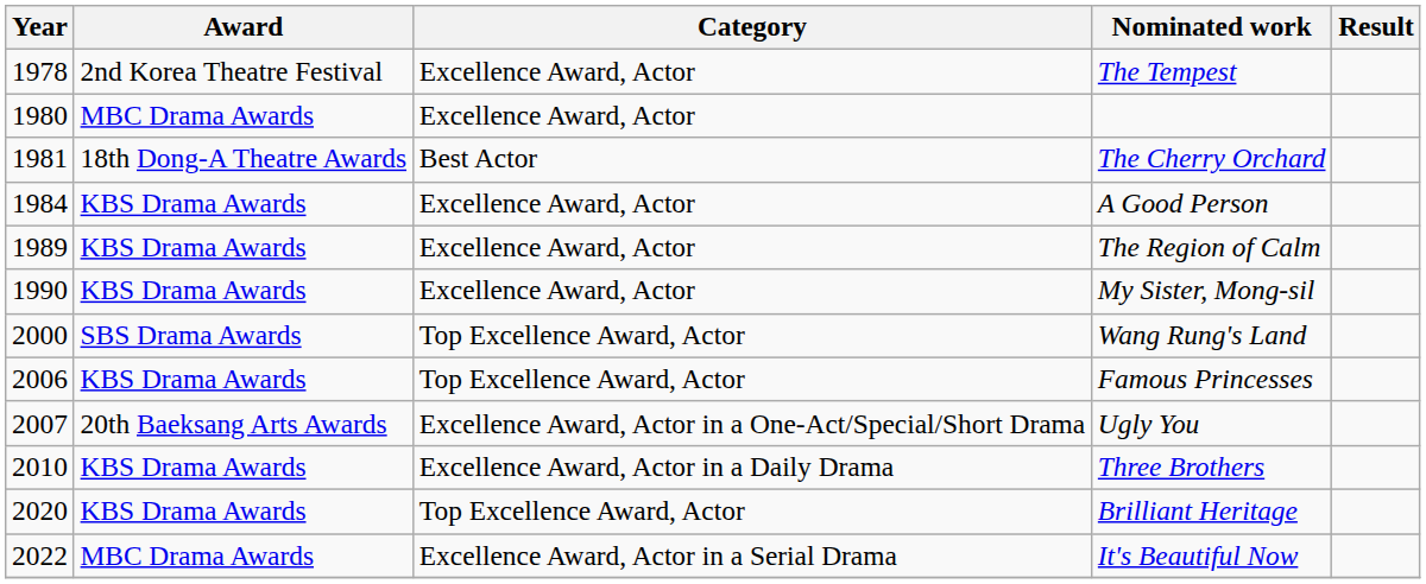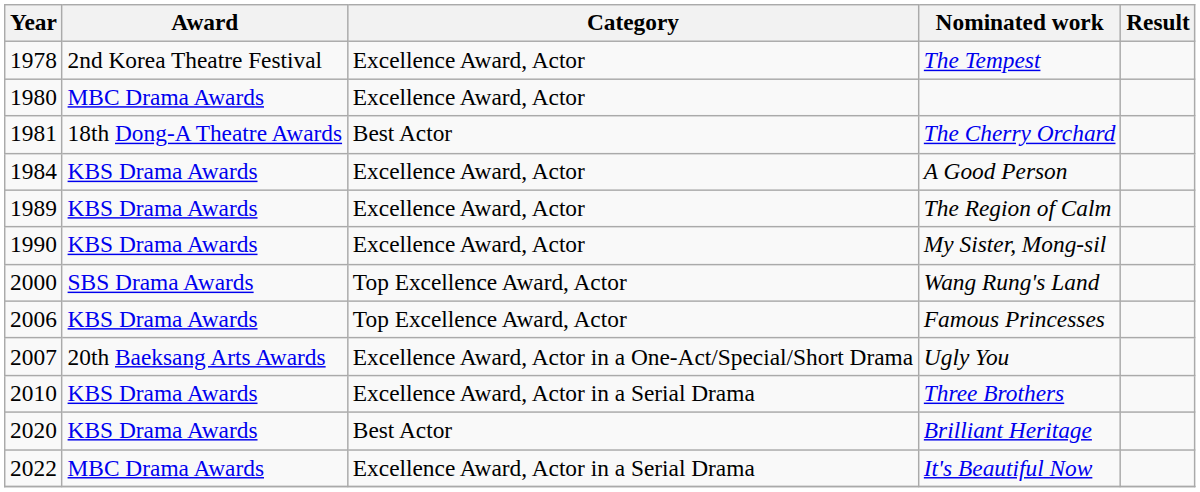 <table class="wikitable sortable">
 <tr>
 <th>Year</th>
 <th>Award</th>
 <th>Category</th>
 <th>Nominated work</th>
 <th>Result</th>
 </tr>
 <tr>
 <td>1978</td>
 <td>2nd Korea Theatre Festival</td>
 <td>Excellence Award, Actor</td>
 <td><em><a href='#'>The Tempest</a></em></td>
 <td></td>
 </tr>
 <tr>
 <td>1980</td>
 <td><a href='#'>MBC Drama Awards</a></td>
 <td>Excellence Award, Actor</td>
 <td></td>
 <td></td>
 </tr>
 <tr>
 <td>1981</td>
 <td>18th <a href='#'>Dong-A Theatre Awards</a></td>
 <td>Best Actor</td>
 <td><em><a href='#'>The Cherry Orchard</a></em></td>
 <td></td>
 </tr>
 <tr>
 <td>1984</td>
 <td><a href='#'>KBS Drama Awards</a></td>
 <td>Excellence Award, Actor</td>
 <td><em>A Good Person</em></td>
 <td></td>
 </tr>
 <tr>
 <td>1989</td>
 <td><a href='#'>KBS Drama Awards</a></td>
 <td>Excellence Award, Actor</td>
 <td><em>The Region of Calm</em></td>
 <td></td>
 </tr>
 <tr>
 <td>1990</td>
 <td><a href='#'>KBS Drama Awards</a></td>
 <td>Excellence Award, Actor</td>
 <td><em>My Sister, Mong-sil</em></td>
 <td></td>
 </tr>
 <tr>
 <td>2000</td>
 <td><a href='#'>SBS Drama Awards</a></td>
 <td>Top Excellence Award, Actor</td>
 <td><em>Wang Rung's Land</em></td>
 <td></td>
 </tr>
 <tr>
 <td>2006</td>
 <td><a href='#'>KBS Drama Awards</a></td>
 <td>Top Excellence Award, Actor</td>
 <td><em>Famous Princesses</em></td>
 <td></td>
 </tr>
 <tr>
 <td>2007</td>
 <td>20th <a href='#'>Baeksang Arts Awards</a></td>
 <td>Excellence Award, Actor in a One-Act/Special/Short Drama</td>
 <td><em>Ugly You</em></td>
 <td></td>
 </tr>
 <tr>
 <td>2010</td>
 <td><a href='#'>KBS Drama Awards</a></td>
-<td>Excellence Award, Actor in a Daily Drama</td>
+<td>Excellence Award, Actor in a Serial Drama</td>
 <td><em><a href='#'>Three Brothers</a></em></td>
 <td></td>
 </tr>
 <tr>
 <td>2020</td>
 <td><a href='#'>KBS Drama Awards</a></td>
-<td>Top Excellence Award, Actor</td>
+<td>Best Actor</td>
 <td><em><a href='#'>Brilliant Heritage</a></em></td>
 <td></td>
 </tr>
 <tr>
 <td>2022</td>
 <td><a href='#'>MBC Drama Awards</a></td>
 <td>Excellence Award, Actor in a Serial Drama</td>
 <td><em><a href='#'>It's Beautiful Now</a></em></td>
 <td></td>
 </tr>
 <tr>
 </tr>
 </table>
